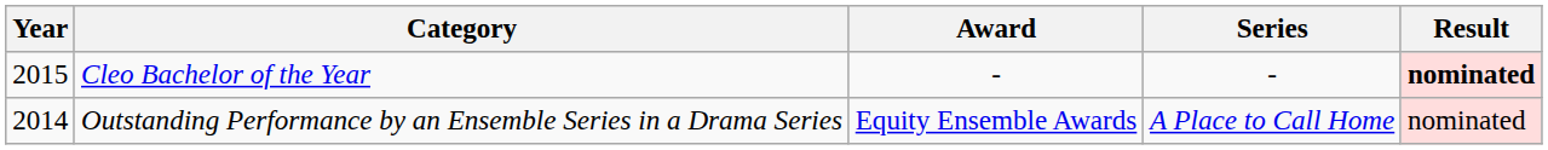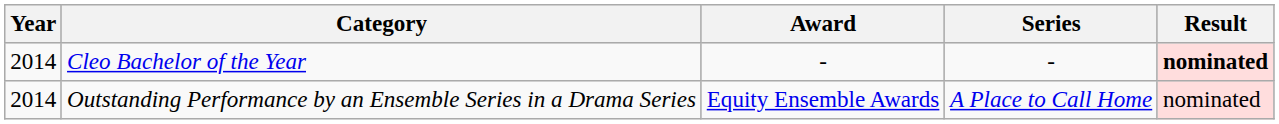 <table class="wikitable" style="font-size: 95%;">
 <tr>
 <th>Year</th>
 <th>Category</th>
 <th>Award</th>
 <th>Series</th>
 <th>Result</th>
 </tr>
 <tr>
-<td>2015</td>
+<td>2014</td>
 <td><em><a href='#'>Cleo Bachelor of the Year</a></em></td>
 <td rowspan="1" align="center">-</td>
 <td rowspan="1" align="center">-</td>
 <td style="background: #ffdddd"><strong>nominated</strong></td>
 </tr>
 <tr>
 <td>2014</td>
 <td><em>Outstanding Performance by an Ensemble Series in a Drama Series</em></td>
 <td><a href='#'>Equity Ensemble Awards</a></td>
 <td><em><a href='#'>A Place to Call Home</a></em></td>
 <td style="background: #ffdddd">nominated</td>
 </tr>
 </table>
